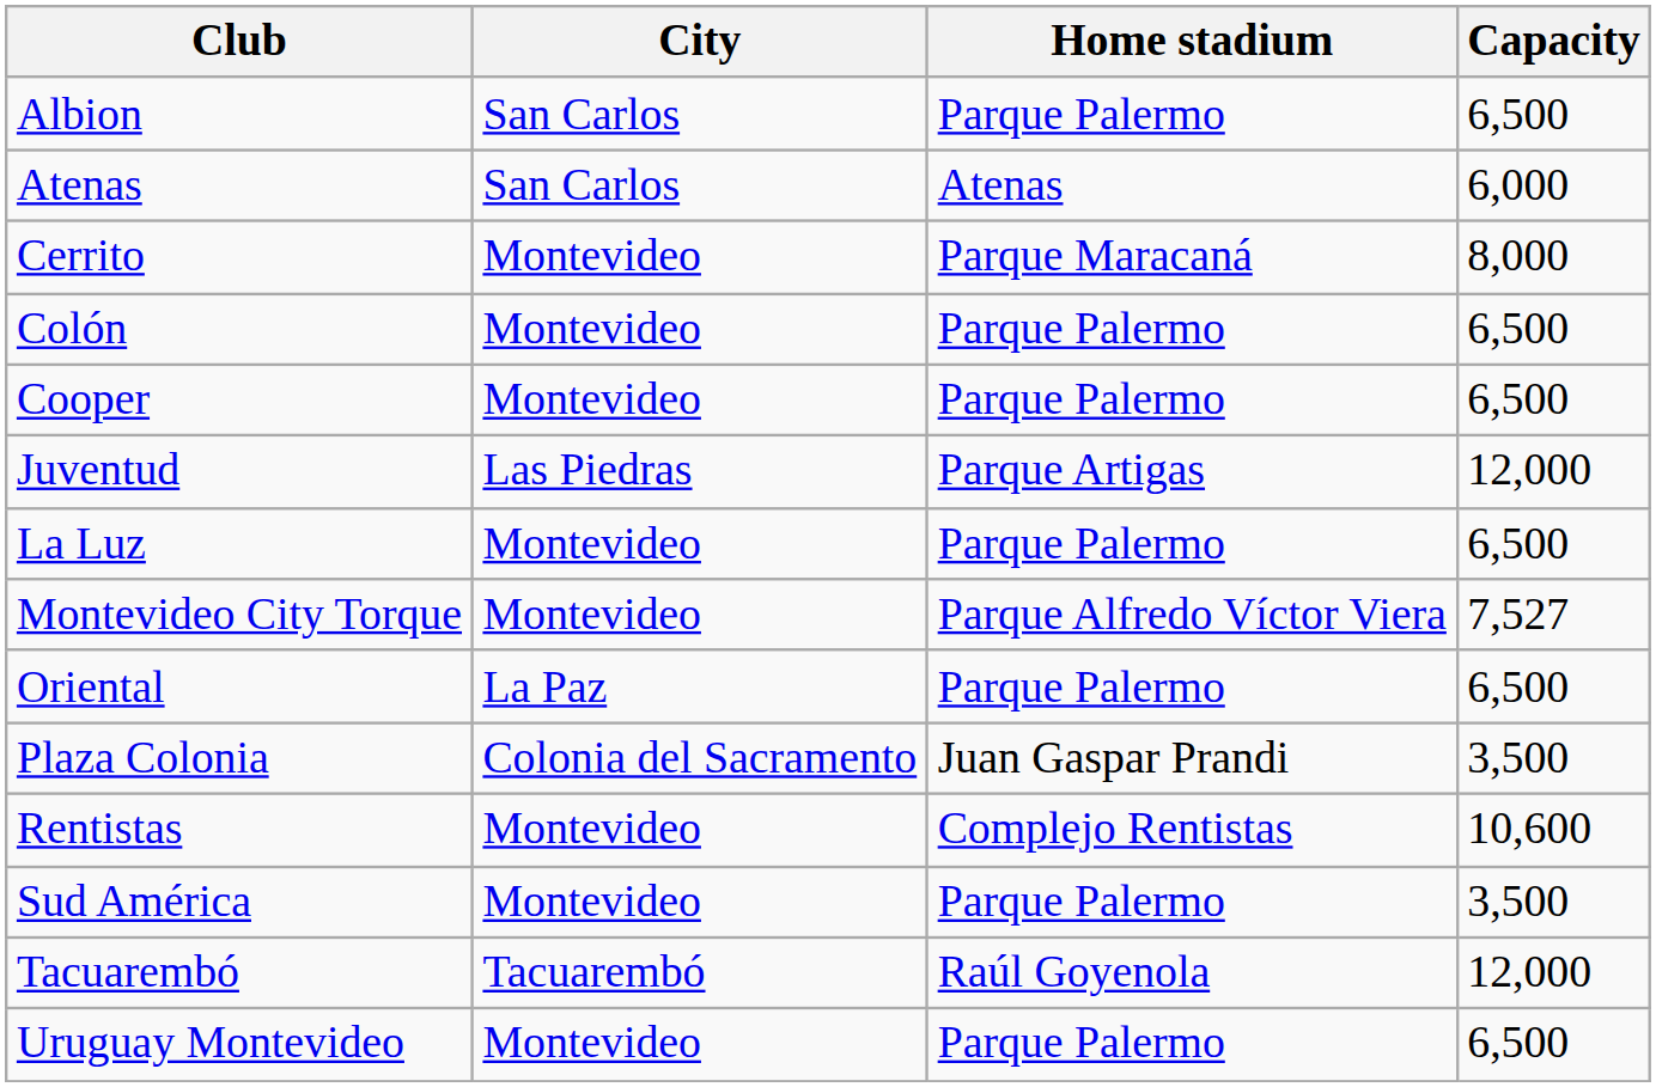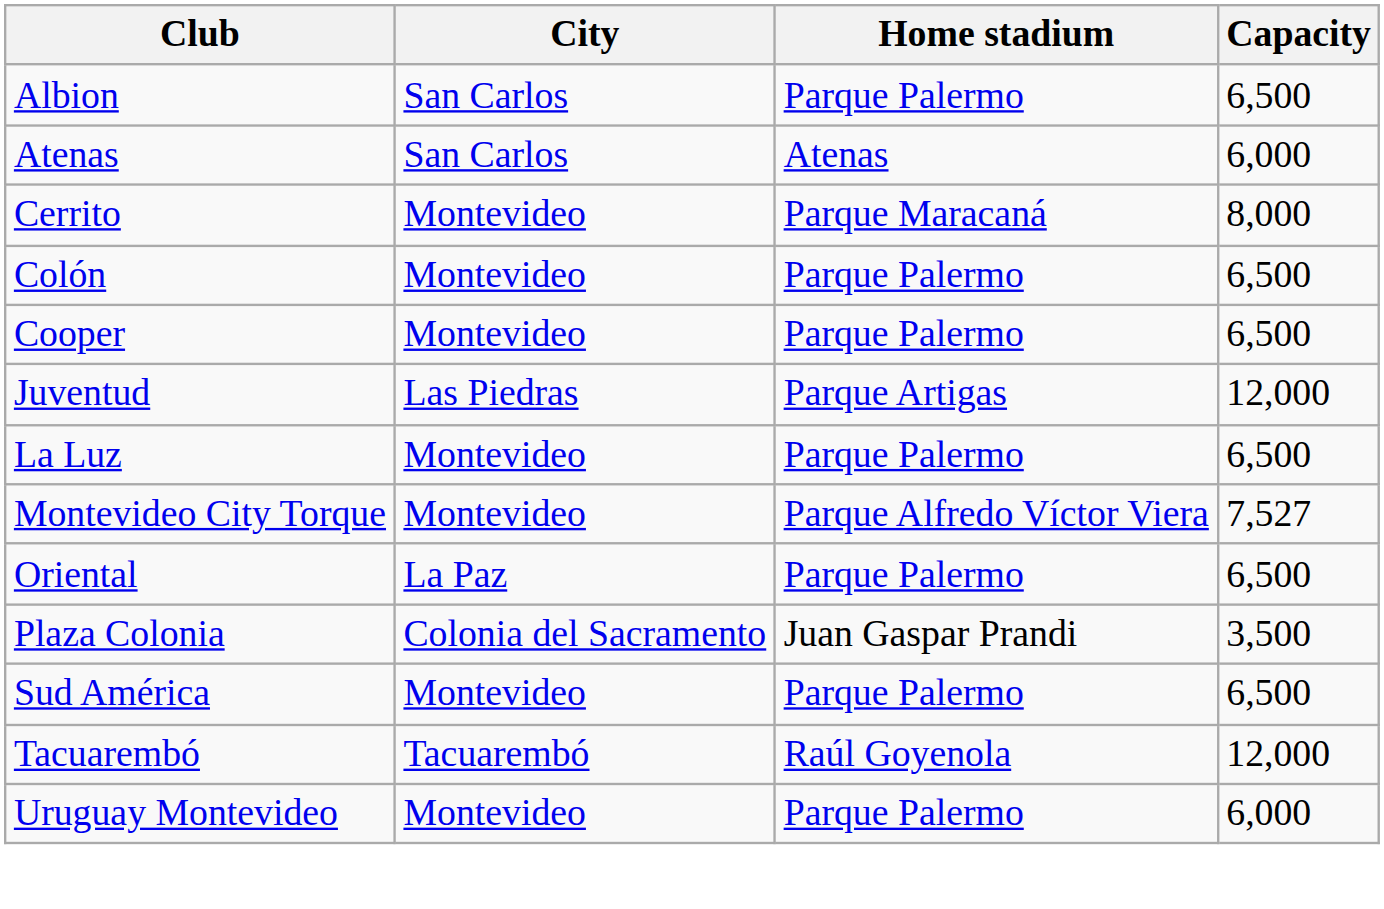 <table class="wikitable sortable">
 <tr>
 <th>Club</th>
 <th>City</th>
 <th>Home stadium</th>
 <th>Capacity</th>
 </tr>
 <tr>
 <td><a href='#'>Albion</a></td>
 <td><a href='#'>San Carlos</a></td>
 <td><a href='#'>Parque Palermo</a></td>
 <td>6,500</td>
 </tr>
 <tr>
 <td><a href='#'>Atenas</a></td>
 <td><a href='#'>San Carlos</a></td>
 <td><a href='#'>Atenas</a></td>
 <td>6,000</td>
 </tr>
 <tr>
 <td><a href='#'>Cerrito</a></td>
 <td><a href='#'>Montevideo</a></td>
 <td><a href='#'>Parque Maracaná</a></td>
 <td>8,000</td>
 </tr>
 <tr>
 <td><a href='#'>Colón</a></td>
 <td><a href='#'>Montevideo</a></td>
 <td><a href='#'>Parque Palermo</a></td>
 <td>6,500</td>
 </tr>
 <tr>
 <td><a href='#'>Cooper</a></td>
 <td><a href='#'>Montevideo</a></td>
 <td><a href='#'>Parque Palermo</a></td>
 <td>6,500</td>
 </tr>
 <tr>
 <td><a href='#'>Juventud</a></td>
 <td><a href='#'>Las Piedras</a></td>
 <td><a href='#'>Parque Artigas</a></td>
 <td>12,000</td>
 </tr>
 <tr>
 <td><a href='#'>La Luz</a></td>
 <td><a href='#'>Montevideo</a></td>
 <td><a href='#'>Parque Palermo</a></td>
 <td>6,500</td>
 </tr>
 <tr>
 <td><a href='#'>Montevideo City Torque</a></td>
 <td><a href='#'>Montevideo</a></td>
 <td><a href='#'>Parque Alfredo Víctor Viera</a></td>
 <td>7,527</td>
 </tr>
 <tr>
 <td><a href='#'>Oriental</a></td>
 <td><a href='#'>La Paz</a></td>
 <td><a href='#'>Parque Palermo</a></td>
 <td>6,500</td>
 </tr>
 <tr>
 <td><a href='#'>Plaza Colonia</a></td>
 <td><a href='#'>Colonia del Sacramento</a></td>
 <td>Juan Gaspar Prandi</td>
 <td>3,500</td>
 </tr>
 <tr>
-<td><a href='#'>Rentistas</a></td>
-<td><a href='#'>Montevideo</a></td>
-<td><a href='#'>Complejo Rentistas</a></td>
-<td>10,600</td>
-</tr>
-<tr>
 <td><a href='#'>Sud América</a></td>
 <td><a href='#'>Montevideo</a></td>
 <td><a href='#'>Parque Palermo</a></td>
-<td>3,500</td>
+<td>6,500</td>
 </tr>
 <tr>
 <td><a href='#'>Tacuarembó</a></td>
 <td><a href='#'>Tacuarembó</a></td>
 <td><a href='#'>Raúl Goyenola</a></td>
 <td>12,000</td>
 </tr>
 <tr>
 <td><a href='#'>Uruguay Montevideo</a></td>
 <td><a href='#'>Montevideo</a></td>
 <td><a href='#'>Parque Palermo</a></td>
-<td>6,500</td>
+<td>6,000</td>
 </tr>
 </table>
